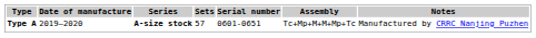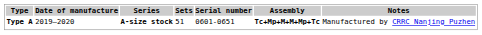 <table border=0 style="border: 1px solid #999; background-color:white; text-align:left;font-size:90%">
 <tr align="center" bgcolor=#cccccc>
 <th>Type</th>
 <th>Date of manufacture</th>
 <th>Series</th>
 <th>Sets</th>
 <th>Serial number</th>
 <th>Assembly</th>
 <th>Notes</th>
 </tr>
 <tr>
 <td><strong>Type A</strong></td>
 <td>2019–2020</td>
 <td><strong>A-size stock</strong></td>
-<td>57</td>
+<td>51</td>
 <td>0601-0651</td>
-<td>Tc+Mp+M+M+Mp+Tc</td>
+<td><strong>Tc+Mp+M+M+Mp+Tc</strong></td>
 <td>Manufactured by <a href='#'>CRRC Nanjing Puzhen</a></td>
 </tr>
 <tr>
 </tr>
 </table>
